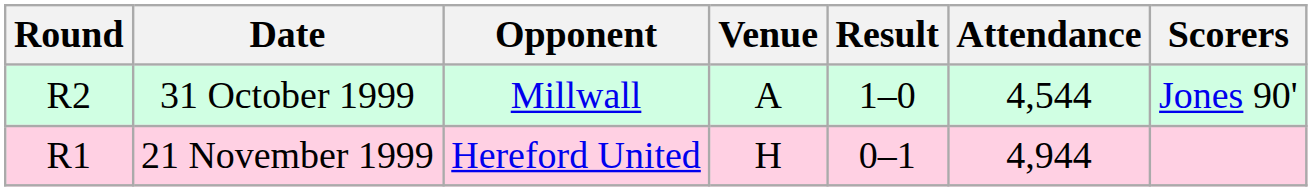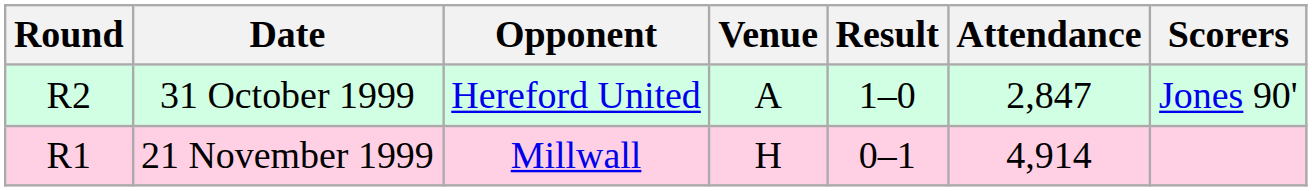 <table class= "wikitable " style="font-size:100%; text-align:center">
 <tr>
 <th>Round</th>
 <th>Date</th>
 <th>Opponent</th>
 <th>Venue</th>
 <th>Result</th>
 <th>Attendance</th>
 <th>Scorers</th>
 </tr>
 <tr style="background: #d0ffe3;">
 <td>R2</td>
 <td>31 October 1999</td>
-<td><a href='#'>Millwall</a></td>
+<td><a href='#'>Hereford United</a></td>
 <td>A</td>
 <td>1–0</td>
-<td>4,544</td>
+<td>2,847</td>
 <td><a href='#'>Jones</a> 90'</td>
 </tr>
 <tr style="background: #ffd0e3;">
 <td>R1</td>
 <td>21 November 1999</td>
-<td><a href='#'>Hereford United</a></td>
+<td><a href='#'>Millwall</a></td>
 <td>H</td>
 <td>0–1</td>
-<td>4,944</td>
+<td>4,914</td>
 <td></td>
 </tr>
 </table>
